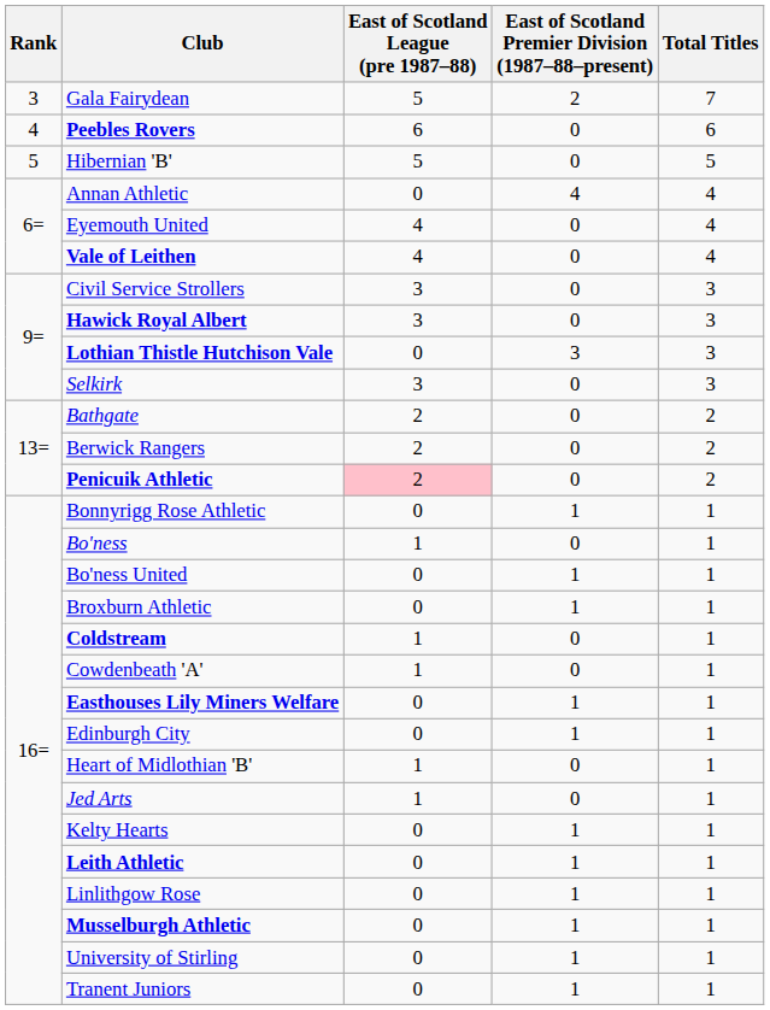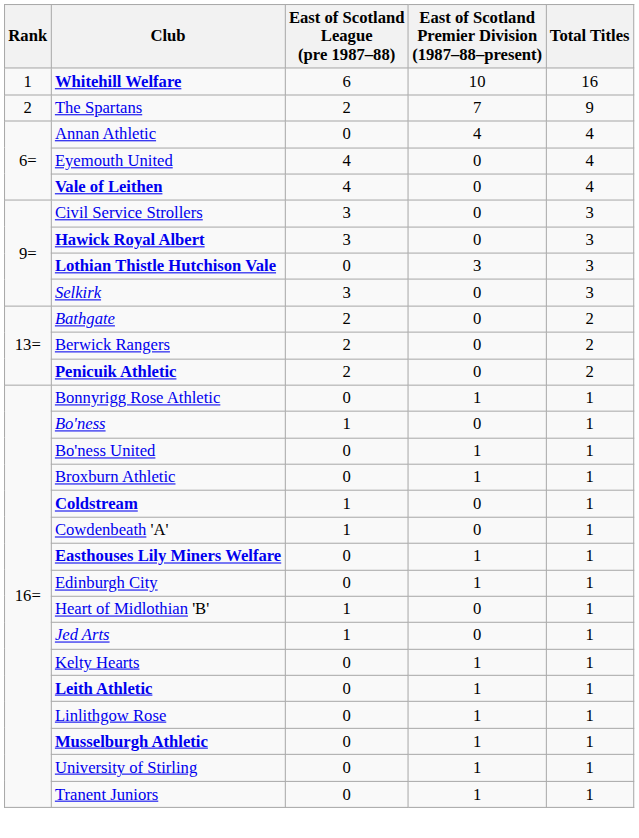 <table class="wikitable sortable" style="text-align:center;" border="1">
 <tr>
 <th>Rank</th>
 <th>Club</th>
 <th>East of Scotland<br>League<br>(pre 1987–88)</th>
 <th>East of Scotland<br>Premier Division<br> (1987–88–present)</th>
 <th>Total Titles</th>
 </tr>
 <tr>
-<td>3</td>
-<td align=left><a href='#'>Gala Fairydean</a></td>
-<td>5</td>
+<td>1</td>
+<td align=left><a href='#'><strong>Whitehill Welfare</strong></a></td>
+<td>6</td>
+<td>10</td>
+<td>16</td>
+</tr>
+<tr>
+<td>2</td>
+<td align=left><a href='#'>The Spartans</a></td>
 <td>2</td>
 <td>7</td>
-</tr>
-<tr>
-<td>4</td>
-<td align=left><strong><a href='#'>Peebles Rovers</a></strong></td>
-<td>6</td>
-<td>0</td>
-<td>6</td>
-</tr>
-<tr>
-<td>5</td>
-<td align=left><a href='#'>Hibernian</a> 'B'</td>
-<td>5</td>
-<td>0</td>
-<td>5</td>
+<td>9</td>
 </tr>
 <tr>
 <td rowspan="3">6=</td>
 <td align=left><a href='#'>Annan Athletic</a></td>
 <td>0</td>
 <td>4</td>
 <td>4</td>
 </tr>
 <tr>
 <td align=left><a href='#'>Eyemouth United</a></td>
 <td>4</td>
 <td>0</td>
 <td>4</td>
 </tr>
 <tr>
 <td align=left><strong><a href='#'>Vale of Leithen</a></strong></td>
 <td>4</td>
 <td>0</td>
 <td>4</td>
 </tr>
 <tr>
 <td rowspan="4">9=</td>
 <td align=left><a href='#'>Civil Service Strollers</a></td>
 <td>3</td>
 <td>0</td>
 <td>3</td>
 </tr>
 <tr>
 <td align=left><strong><a href='#'>Hawick Royal Albert</a></strong></td>
 <td>3</td>
 <td>0</td>
 <td>3</td>
 </tr>
 <tr>
 <td align=left><strong><a href='#'>Lothian Thistle Hutchison Vale</a></strong></td>
 <td>0</td>
 <td>3</td>
 <td>3</td>
 </tr>
 <tr>
 <td align=left><em><a href='#'>Selkirk</a></em></td>
 <td>3</td>
 <td>0</td>
 <td>3</td>
 </tr>
 <tr>
 <td rowspan="3">13=</td>
 <td align=left><em><a href='#'>Bathgate</a></em></td>
 <td>2</td>
 <td>0</td>
 <td>2</td>
 </tr>
 <tr>
 <td align=left><a href='#'>Berwick Rangers</a></td>
 <td>2</td>
 <td>0</td>
 <td>2</td>
 </tr>
 <tr>
 <td align=left><strong><a href='#'>Penicuik Athletic</a></strong></td>
-<td style="background: pink;">2</td>
+<td>2</td>
 <td>0</td>
 <td>2</td>
 </tr>
 <tr>
 <td rowspan="16">16=</td>
 <td align=left><a href='#'>Bonnyrigg Rose Athletic</a></td>
 <td>0</td>
 <td>1</td>
 <td>1</td>
 </tr>
 <tr>
 <td align=left><em><a href='#'>Bo'ness</a></em></td>
 <td>1</td>
 <td>0</td>
 <td>1</td>
 </tr>
 <tr>
 <td align=left><a href='#'>Bo'ness United</a></td>
 <td>0</td>
 <td>1</td>
 <td>1</td>
 </tr>
 <tr>
 <td align=left><a href='#'>Broxburn Athletic</a></td>
 <td>0</td>
 <td>1</td>
 <td>1</td>
 </tr>
 <tr>
 <td align=left><strong><a href='#'>Coldstream</a></strong></td>
 <td>1</td>
 <td>0</td>
 <td>1</td>
 </tr>
 <tr>
 <td align=left><a href='#'>Cowdenbeath</a> 'A'</td>
 <td>1</td>
 <td>0</td>
 <td>1</td>
 </tr>
 <tr>
 <td align=left><strong><a href='#'>Easthouses Lily Miners Welfare</a></strong></td>
 <td>0</td>
 <td>1</td>
 <td>1</td>
 </tr>
 <tr>
 <td align=left><a href='#'>Edinburgh City</a></td>
 <td>0</td>
 <td>1</td>
 <td>1</td>
 </tr>
 <tr>
 <td align=left><a href='#'>Heart of Midlothian</a> 'B'</td>
 <td>1</td>
 <td>0</td>
 <td>1</td>
 </tr>
 <tr>
 <td align=left><em><a href='#'>Jed Arts</a></em></td>
 <td>1</td>
 <td>0</td>
 <td>1</td>
 </tr>
 <tr>
 <td align=left><a href='#'>Kelty Hearts</a></td>
 <td>0</td>
 <td>1</td>
 <td>1</td>
 </tr>
 <tr>
 <td align=left><strong><a href='#'>Leith Athletic</a></strong></td>
 <td>0</td>
 <td>1</td>
 <td>1</td>
 </tr>
 <tr>
 <td align=left><a href='#'>Linlithgow Rose</a></td>
 <td>0</td>
 <td>1</td>
 <td>1</td>
 </tr>
 <tr>
 <td align="left"><a href='#'><strong>Musselburgh Athletic</strong></a></td>
 <td>0</td>
 <td>1</td>
 <td>1</td>
 </tr>
 <tr>
 <td align="left"><a href='#'>University of Stirling</a></td>
 <td>0</td>
 <td>1</td>
 <td>1</td>
 </tr>
 <tr>
 <td align="left"><a href='#'>Tranent Juniors</a></td>
 <td>0</td>
 <td>1</td>
 <td>1</td>
 </tr>
 </table>
